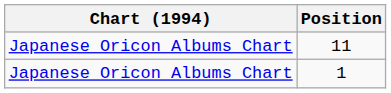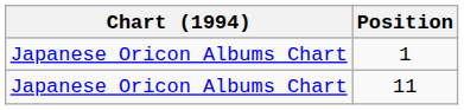 <table class="wikitable" style="text-align:center;">
 <tr>
 <th>Chart (1994)</th>
 <th>Position</th>
 </tr>
 <tr>
 <td><a href='#'>Japanese Oricon Albums Chart</a></td>
-<td>11 </td>
+<td>1</td>
 </tr>
 <tr>
 <td><a href='#'>Japanese Oricon Albums Chart</a></td>
-<td>1</td>
+<td>11 </td>
 </tr>
 </table>
